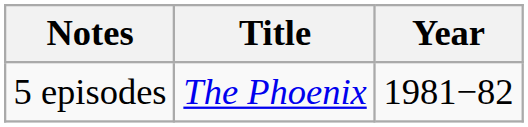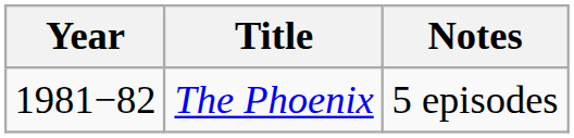 <table class="wikitable">
 <tr>
+<th>Year</th>
+<th>Title</th>
 <th>Notes</th>
-<th>Title</th>
-<th>Year</th>
 </tr>
 <tr>
+<td>1981−82</td>
+<td><em><a href='#'>The Phoenix</a></em></td>
 <td>5 episodes</td>
-<td><em><a href='#'>The Phoenix</a></em></td>
-<td>1981−82</td>
 </tr>
 </table>
